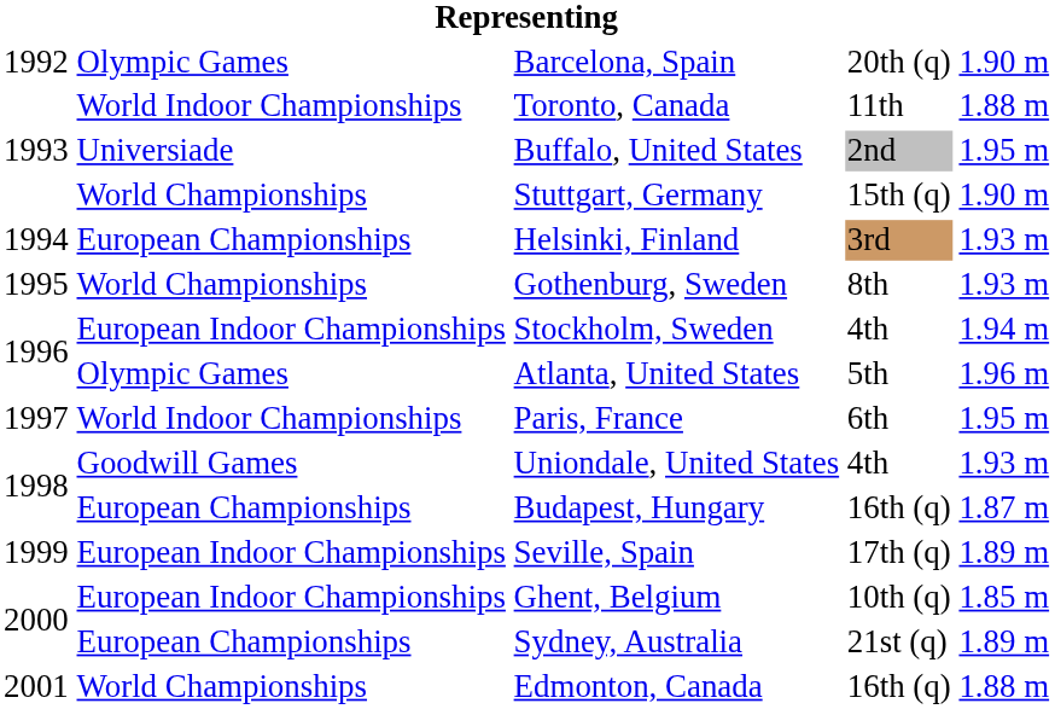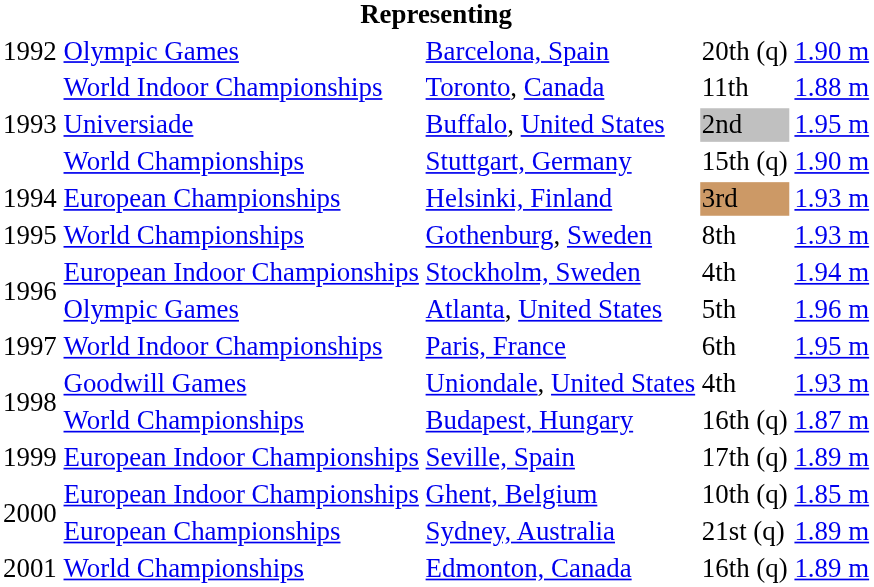 <table>
 <tr>
 <th colspan="5">Representing </th>
 </tr>
 <tr>
 <td>1992</td>
 <td><a href='#'>Olympic Games</a></td>
 <td><a href='#'>Barcelona, Spain</a></td>
 <td>20th (q)</td>
 <td><a href='#'>1.90 m</a></td>
 </tr>
 <tr>
 <td rowspan=3>1993</td>
 <td><a href='#'>World Indoor Championships</a></td>
 <td><a href='#'>Toronto</a>, <a href='#'>Canada</a></td>
 <td>11th</td>
 <td><a href='#'>1.88 m</a></td>
 </tr>
 <tr>
 <td><a href='#'>Universiade</a></td>
 <td><a href='#'>Buffalo</a>, <a href='#'>United States</a></td>
 <td bgcolor="silver">2nd</td>
 <td><a href='#'>1.95 m</a></td>
 </tr>
 <tr>
 <td><a href='#'>World Championships</a></td>
 <td><a href='#'>Stuttgart, Germany</a></td>
 <td>15th (q)</td>
 <td><a href='#'>1.90 m</a></td>
 </tr>
 <tr>
 <td>1994</td>
 <td><a href='#'>European Championships</a></td>
 <td><a href='#'>Helsinki, Finland</a></td>
 <td bgcolor="cc9966">3rd</td>
 <td><a href='#'>1.93 m</a></td>
 </tr>
 <tr>
 <td>1995</td>
 <td><a href='#'>World Championships</a></td>
 <td><a href='#'>Gothenburg</a>, <a href='#'>Sweden</a></td>
 <td>8th</td>
 <td><a href='#'>1.93 m</a></td>
 </tr>
 <tr>
 <td rowspan=2>1996</td>
 <td><a href='#'>European Indoor Championships</a></td>
 <td><a href='#'>Stockholm, Sweden</a></td>
 <td>4th</td>
 <td><a href='#'>1.94 m</a></td>
 </tr>
 <tr>
 <td><a href='#'>Olympic Games</a></td>
 <td><a href='#'>Atlanta</a>, <a href='#'>United States</a></td>
 <td>5th</td>
 <td><a href='#'>1.96 m</a></td>
 </tr>
 <tr>
 <td>1997</td>
 <td><a href='#'>World Indoor Championships</a></td>
 <td><a href='#'>Paris, France</a></td>
 <td>6th</td>
 <td><a href='#'>1.95 m</a></td>
 </tr>
 <tr>
 <td rowspan=2>1998</td>
 <td><a href='#'>Goodwill Games</a></td>
 <td><a href='#'>Uniondale</a>, <a href='#'>United States</a></td>
 <td>4th</td>
 <td><a href='#'>1.93 m</a></td>
 </tr>
 <tr>
-<td><a href='#'>European Championships</a></td>
+<td><a href='#'>World Championships</a></td>
 <td><a href='#'>Budapest, Hungary</a></td>
 <td>16th (q)</td>
 <td><a href='#'>1.87 m</a></td>
 </tr>
 <tr>
 <td>1999</td>
 <td><a href='#'>European Indoor Championships</a></td>
 <td><a href='#'>Seville, Spain</a></td>
 <td>17th (q)</td>
 <td><a href='#'>1.89 m</a></td>
 </tr>
 <tr>
 <td rowspan=2>2000</td>
 <td><a href='#'>European Indoor Championships</a></td>
 <td><a href='#'>Ghent, Belgium</a></td>
 <td>10th (q)</td>
 <td><a href='#'>1.85 m</a></td>
 </tr>
 <tr>
 <td><a href='#'>European Championships</a></td>
 <td><a href='#'>Sydney, Australia</a></td>
 <td>21st (q)</td>
 <td><a href='#'>1.89 m</a></td>
 </tr>
 <tr>
 <td>2001</td>
 <td><a href='#'>World Championships</a></td>
 <td><a href='#'>Edmonton, Canada</a></td>
 <td>16th (q)</td>
-<td><a href='#'>1.88 m</a></td>
+<td><a href='#'>1.89 m</a></td>
 </tr>
 </table>
